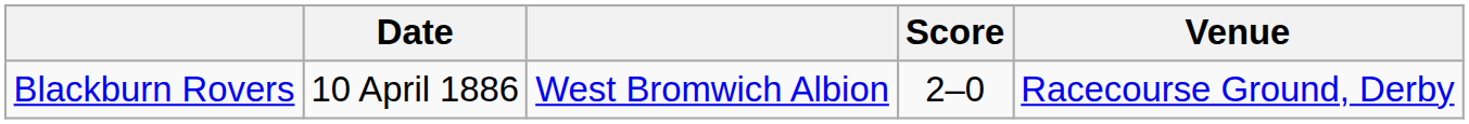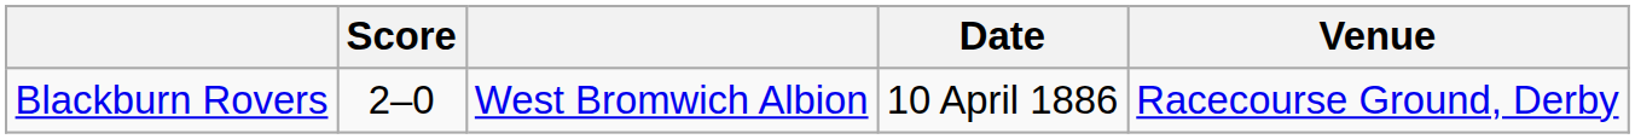 <table class="wikitable">
 <tr>
 <th></th>
+<th>Score</th>
+<th></th>
 <th>Date</th>
-<th></th>
-<th>Score</th>
 <th>Venue</th>
 </tr>
 <tr>
 <td><a href='#'>Blackburn Rovers</a></td>
+<td align=center>2–0</td>
+<td><a href='#'>West Bromwich Albion</a></td>
 <td>10 April 1886</td>
-<td><a href='#'>West Bromwich Albion</a></td>
-<td align=center>2–0</td>
 <td><a href='#'>Racecourse Ground, Derby</a></td>
 </tr>
 </table>
